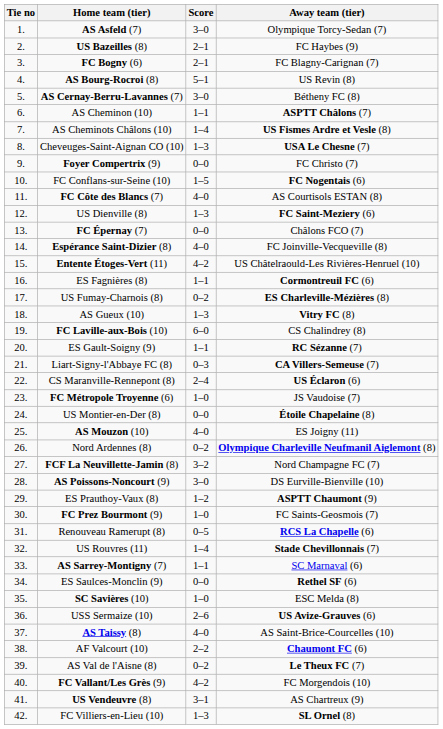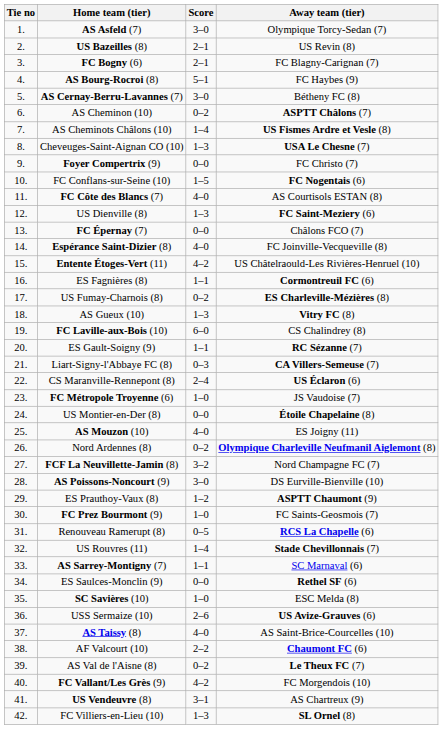 <table class="wikitable" style="text-align: center">
 <tr>
 <th>Tie no</th>
 <th>Home team (tier)</th>
 <th>Score</th>
 <th>Away team (tier)</th>
 </tr>
 <tr>
 <td>1.</td>
 <td><strong>AS Asfeld</strong> (7)</td>
 <td>3–0</td>
 <td>Olympique Torcy-Sedan (7)</td>
 </tr>
 <tr>
 <td>2.</td>
 <td><strong>US Bazeilles</strong> (8)</td>
 <td>2–1</td>
-<td>FC Haybes (9)</td>
+<td>US Revin (8)</td>
 </tr>
 <tr>
 <td>3.</td>
 <td><strong>FC Bogny</strong> (6)</td>
 <td>2–1</td>
 <td>FC Blagny-Carignan (7)</td>
 </tr>
 <tr>
 <td>4.</td>
 <td><strong>AS Bourg-Rocroi</strong> (8)</td>
 <td>5–1</td>
-<td>US Revin (8)</td>
+<td>FC Haybes (9)</td>
 </tr>
 <tr>
 <td>5.</td>
 <td><strong>AS Cernay-Berru-Lavannes</strong> (7)</td>
 <td>3–0</td>
 <td>Bétheny FC (8)</td>
 </tr>
 <tr>
 <td>6.</td>
 <td>AS Cheminon (10)</td>
-<td>1–1 </td>
+<td>0–2</td>
 <td><strong>ASPTT Châlons</strong> (7)</td>
 </tr>
 <tr>
 <td>7.</td>
 <td>AS Cheminots Châlons (10)</td>
 <td>1–4</td>
 <td><strong>US Fismes Ardre et Vesle</strong> (8)</td>
 </tr>
 <tr>
 <td>8.</td>
 <td>Cheveuges-Saint-Aignan CO (10)</td>
 <td>1–3</td>
 <td><strong>USA Le Chesne</strong> (7)</td>
 </tr>
 <tr>
 <td>9.</td>
 <td><strong>Foyer Compertrix</strong> (9)</td>
 <td>0–0 </td>
 <td>FC Christo (7)</td>
 </tr>
 <tr>
 <td>10.</td>
 <td>FC Conflans-sur-Seine (10)</td>
 <td>1–5</td>
 <td><strong>FC Nogentais</strong> (6)</td>
 </tr>
 <tr>
 <td>11.</td>
 <td><strong>FC Côte des Blancs</strong> (7)</td>
 <td>4–0</td>
 <td>AS Courtisols ESTAN (8)</td>
 </tr>
 <tr>
 <td>12.</td>
 <td>US Dienville (8)</td>
 <td>1–3</td>
 <td><strong>FC Saint-Meziery</strong> (6)</td>
 </tr>
 <tr>
 <td>13.</td>
 <td><strong>FC Épernay</strong> (7)</td>
 <td>0–0 </td>
 <td>Châlons FCO (7)</td>
 </tr>
 <tr>
 <td>14.</td>
 <td><strong>Espérance Saint-Dizier</strong> (8)</td>
 <td>4–0</td>
 <td>FC Joinville-Vecqueville (8)</td>
 </tr>
 <tr>
 <td>15.</td>
 <td><strong>Entente Étoges-Vert</strong> (11)</td>
 <td>4–2</td>
 <td>US Châtelraould-Les Rivières-Henruel (10)</td>
 </tr>
 <tr>
 <td>16.</td>
 <td>ES Fagnières (8)</td>
 <td>1–1 </td>
 <td><strong>Cormontreuil FC</strong> (6)</td>
 </tr>
 <tr>
 <td>17.</td>
 <td>US Fumay-Charnois (8)</td>
 <td>0–2</td>
 <td><strong>ES Charleville-Mézières</strong> (8)</td>
 </tr>
 <tr>
 <td>18.</td>
 <td>AS Gueux (10)</td>
 <td>1–3</td>
 <td><strong>Vitry FC</strong> (8)</td>
 </tr>
 <tr>
 <td>19.</td>
 <td><strong>FC Laville-aux-Bois</strong> (10)</td>
 <td>6–0</td>
 <td>CS Chalindrey (8)</td>
 </tr>
 <tr>
 <td>20.</td>
 <td>ES Gault-Soigny (9)</td>
 <td>1–1 </td>
 <td><strong>RC Sézanne</strong> (7)</td>
 </tr>
 <tr>
 <td>21.</td>
 <td>Liart-Signy-l'Abbaye FC (8)</td>
 <td>0–3</td>
 <td><strong>CA Villers-Semeuse</strong> (7)</td>
 </tr>
 <tr>
 <td>22.</td>
 <td>CS Maranville-Rennepont (8)</td>
 <td>2–4</td>
 <td><strong>US Éclaron</strong> (6)</td>
 </tr>
 <tr>
 <td>23.</td>
 <td><strong>FC Métropole Troyenne</strong> (6)</td>
 <td>1–0</td>
 <td>JS Vaudoise (7)</td>
 </tr>
 <tr>
 <td>24.</td>
 <td>US Montier-en-Der (8)</td>
 <td>0–0 </td>
 <td><strong>Étoile Chapelaine</strong> (8)</td>
 </tr>
 <tr>
 <td>25.</td>
 <td><strong>AS Mouzon</strong> (10)</td>
 <td>4–0</td>
 <td>ES Joigny (11)</td>
 </tr>
 <tr>
 <td>26.</td>
 <td>Nord Ardennes (8)</td>
 <td>0–2</td>
 <td><strong><a href='#'>Olympique Charleville Neufmanil Aiglemont</a></strong> (8)</td>
 </tr>
 <tr>
 <td>27.</td>
 <td><strong>FCF La Neuvillette-Jamin</strong> (8)</td>
 <td>3–2</td>
 <td>Nord Champagne FC (7)</td>
 </tr>
 <tr>
 <td>28.</td>
 <td><strong>AS Poissons-Noncourt</strong> (9)</td>
 <td>3–0</td>
 <td>DS Eurville-Bienville (10)</td>
 </tr>
 <tr>
 <td>29.</td>
 <td>ES Prauthoy-Vaux (8)</td>
 <td>1–2</td>
 <td><strong>ASPTT Chaumont</strong> (9)</td>
 </tr>
 <tr>
 <td>30.</td>
 <td><strong>FC Prez Bourmont</strong> (9)</td>
 <td>1–0</td>
 <td>FC Saints-Geosmois (7)</td>
 </tr>
 <tr>
 <td>31.</td>
 <td>Renouveau Ramerupt (8)</td>
 <td>0–5</td>
 <td><strong><a href='#'>RCS La Chapelle</a></strong> (6)</td>
 </tr>
 <tr>
 <td>32.</td>
 <td>US Rouvres (11)</td>
 <td>1–4</td>
 <td><strong>Stade Chevillonnais</strong> (7)</td>
 </tr>
 <tr>
 <td>33.</td>
 <td><strong>AS Sarrey-Montigny</strong> (7)</td>
 <td>1–1 </td>
 <td><a href='#'>SC Marnaval</a> (6)</td>
 </tr>
 <tr>
 <td>34.</td>
 <td>ES Saulces-Monclin (9)</td>
 <td>0–0 </td>
 <td><strong>Rethel SF</strong> (6)</td>
 </tr>
 <tr>
 <td>35.</td>
 <td><strong>SC Savières</strong> (10)</td>
 <td>1–0</td>
 <td>ESC Melda (8)</td>
 </tr>
 <tr>
 <td>36.</td>
 <td>USS Sermaize (10)</td>
 <td>2–6</td>
 <td><strong>US Avize-Grauves</strong> (6)</td>
 </tr>
 <tr>
 <td>37.</td>
 <td><strong><a href='#'>AS Taissy</a></strong> (8)</td>
 <td>4–0</td>
 <td>AS Saint-Brice-Courcelles (10)</td>
 </tr>
 <tr>
 <td>38.</td>
 <td>AF Valcourt (10)</td>
 <td>2–2 </td>
 <td><strong><a href='#'>Chaumont FC</a></strong> (6)</td>
 </tr>
 <tr>
 <td>39.</td>
 <td>AS Val de l'Aisne (8)</td>
 <td>0–2</td>
 <td><strong>Le Theux FC</strong> (7)</td>
 </tr>
 <tr>
 <td>40.</td>
 <td><strong>FC Vallant/Les Grès</strong> (9)</td>
 <td>4–2</td>
 <td>FC Morgendois (10)</td>
 </tr>
 <tr>
 <td>41.</td>
 <td><strong>US Vendeuvre</strong> (8)</td>
 <td>3–1</td>
 <td>AS Chartreux (9)</td>
 </tr>
 <tr>
 <td>42.</td>
 <td>FC Villiers-en-Lieu (10)</td>
 <td>1–3</td>
 <td><strong>SL Ornel</strong> (8)</td>
 </tr>
 </table>
